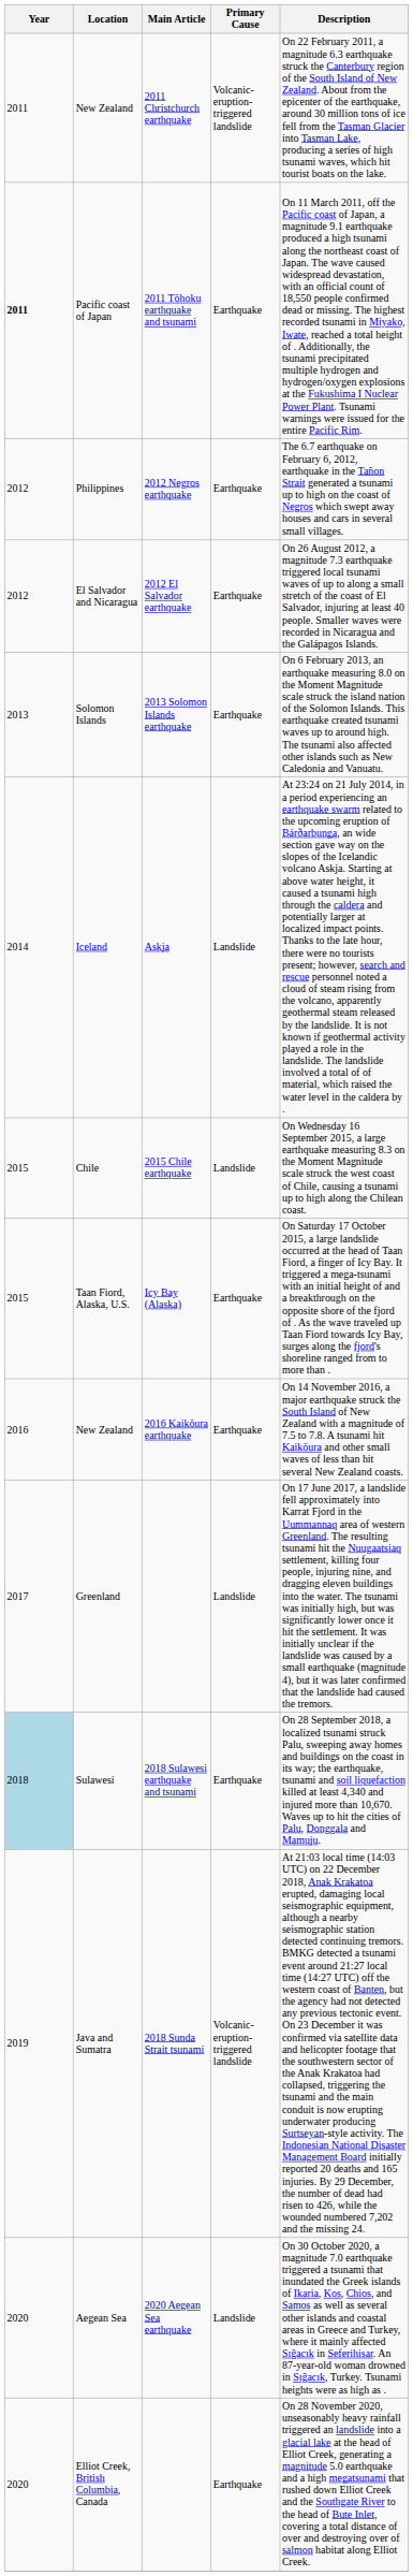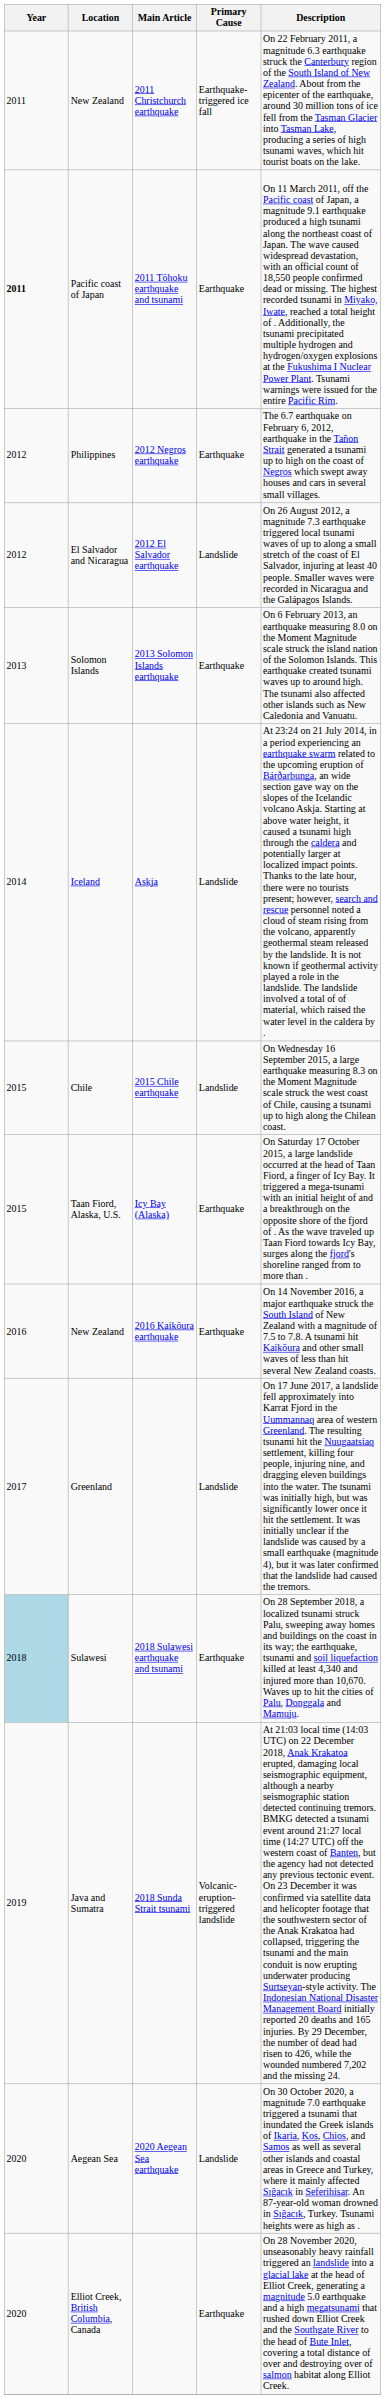 <table class="wikitable sortable">
 <tr>
 <th style="width:6em;">Year</th>
 <th style="width:6em;">Location</th>
 <th style="width:6em;">Main Article</th>
 <th style="width:6em;">Primary Cause</th>
 <th>Description</th>
 </tr>
 <tr>
 <td>2011</td>
 <td>New Zealand</td>
 <td><a href='#'>2011 Christchurch earthquake</a></td>
-<td>Volcanic-eruption-triggered landslide</td>
+<td>Earthquake-triggered ice fall</td>
 <td>On 22 February 2011, a magnitude 6.3 earthquake struck the <a href='#'>Canterbury</a> region of the <a href='#'>South Island of New Zealand</a>. About  from the epicenter of the earthquake, around 30 million tons of ice fell from the <a href='#'>Tasman Glacier</a> into <a href='#'>Tasman Lake</a>, producing a series of  high tsunami waves, which hit tourist boats on the lake.</td>
 </tr>
 <tr>
 <td><strong>2011</strong></td>
 <td>Pacific coast of Japan</td>
 <td><a href='#'>2011 Tōhoku earthquake and tsunami</a></td>
 <td>Earthquake</td>
 <td><br>On 11 March 2011, off the <a href='#'>Pacific coast</a> of Japan, a magnitude 9.1 earthquake produced a  high tsunami along the northeast coast of Japan. The wave caused widespread devastation, with an official count of 18,550 people confirmed dead or missing. The highest recorded tsunami in <a href='#'>Miyako, Iwate</a>, reached a total height of . Additionally, the tsunami precipitated multiple hydrogen and hydrogen/oxygen explosions at the <a href='#'>Fukushima I Nuclear Power Plant</a>. Tsunami warnings were issued for the entire <a href='#'>Pacific Rim</a>.</td>
 </tr>
 <tr>
 <td>2012</td>
 <td>Philippines</td>
 <td><a href='#'>2012 Negros earthquake</a></td>
 <td>Earthquake</td>
 <td>The 6.7 earthquake on February 6, 2012, earthquake in the <a href='#'>Tañon Strait</a> generated a tsunami up to  high on the coast of <a href='#'>Negros</a> which swept away houses and cars in several small villages.</td>
 </tr>
 <tr>
 <td>2012</td>
 <td>El Salvador and Nicaragua</td>
 <td><a href='#'>2012 El Salvador earthquake</a></td>
-<td>Earthquake</td>
+<td>Landslide</td>
 <td>On 26 August 2012, a magnitude 7.3 earthquake triggered local tsunami waves of up to  along a small stretch of the coast of El Salvador, injuring at least 40 people. Smaller waves were recorded in Nicaragua and the Galápagos Islands.</td>
 </tr>
 <tr>
 <td>2013</td>
 <td>Solomon Islands</td>
 <td><a href='#'>2013 Solomon Islands earthquake</a></td>
 <td>Earthquake</td>
 <td>On 6 February 2013, an earthquake measuring 8.0 on the Moment Magnitude scale struck the island nation of the Solomon Islands. This earthquake created tsunami waves up to around  high. The tsunami also affected other islands such as New Caledonia and Vanuatu.</td>
 </tr>
 <tr>
 <td>2014</td>
 <td><a href='#'>Iceland</a></td>
 <td><a href='#'>Askja</a></td>
 <td>Landslide</td>
 <td>At 23:24 on 21 July 2014, in a period experiencing an <a href='#'>earthquake swarm</a> related to the upcoming eruption of <a href='#'>Bárðarbunga</a>, an  wide section gave way on the slopes of the Icelandic volcano Askja. Starting at  above water height, it caused a tsunami  high through the <a href='#'>caldera</a> and potentially larger at localized impact points. Thanks to the late hour, there were no tourists present; however, <a href='#'>search and rescue</a> personnel noted a cloud of steam rising from the volcano, apparently geothermal steam released by the landslide. It is not known if geothermal activity played a role in the landslide. The landslide involved a total of  of material, which raised the water level in the caldera by .</td>
 </tr>
 <tr>
 <td>2015</td>
 <td>Chile</td>
 <td><a href='#'>2015 Chile earthquake</a></td>
 <td>Landslide</td>
 <td>On Wednesday 16 September 2015, a large earthquake measuring 8.3 on the Moment Magnitude scale struck the west coast of Chile, causing a tsunami up to  high along the Chilean coast.</td>
 </tr>
 <tr>
 <td>2015</td>
 <td>Taan Fiord, Alaska, U.S.</td>
 <td><a href='#'>Icy Bay (Alaska)</a></td>
 <td>Earthquake</td>
 <td>On Saturday 17 October 2015, a large landslide occurred at the head of Taan Fiord, a finger of Icy Bay. It triggered a mega-tsunami with an initial height of  and a breakthrough on the opposite shore of the fjord of . As the wave traveled up Taan Fiord towards Icy Bay, surges along the <a href='#'>fjord</a>'s shoreline ranged from  to more than .</td>
 </tr>
 <tr>
 <td>2016</td>
 <td>New Zealand</td>
 <td><a href='#'>2016 Kaikōura earthquake</a></td>
 <td>Earthquake</td>
 <td>On 14 November 2016, a major earthquake struck the <a href='#'>South Island</a> of New Zealand with a magnitude of 7.5 to 7.8. A  tsunami hit <a href='#'>Kaikōura</a> and other small waves of less than  hit several New Zealand coasts.</td>
 </tr>
 <tr>
 <td>2017</td>
 <td>Greenland</td>
 <td></td>
 <td>Landslide</td>
 <td>On 17 June 2017, a  landslide fell approximately  into Karrat Fjord in the <a href='#'>Uummannaq</a> area of western <a href='#'>Greenland</a>. The resulting tsunami hit the <a href='#'>Nuugaatsiaq</a> settlement, killing four people, injuring nine, and dragging eleven buildings into the water. The tsunami was initially  high, but was significantly lower once it hit the settlement. It was initially unclear if the landslide was caused by a small earthquake (magnitude 4), but it was later confirmed that the landslide had caused the tremors.</td>
 </tr>
 <tr>
 <td style="background: lightblue;">2018</td>
 <td>Sulawesi</td>
 <td><a href='#'>2018 Sulawesi earthquake and tsunami</a></td>
 <td>Earthquake</td>
 <td>On 28 September 2018, a localized tsunami struck Palu, sweeping away homes and buildings on the coast in its way; the earthquake, tsunami and <a href='#'>soil liquefaction</a> killed at least 4,340 and injured more than 10,670. Waves up to  hit the cities of <a href='#'>Palu</a>, <a href='#'>Donggala</a> and <a href='#'>Mamuju</a>.</td>
 </tr>
 <tr>
 <td>2019</td>
 <td>Java and Sumatra</td>
 <td><a href='#'>2018 Sunda Strait tsunami</a></td>
 <td>Volcanic-eruption-triggered landslide</td>
 <td>At 21:03 local time (14:03 UTC) on 22 December 2018, <a href='#'>Anak Krakatoa</a> erupted, damaging local seismographic equipment, although a nearby seismographic station detected continuing tremors. BMKG detected a tsunami event around 21:27 local time (14:27 UTC) off the western coast of <a href='#'>Banten</a>, but the agency had not detected any previous tectonic event. On 23 December it was confirmed via satellite data and helicopter footage that the southwestern sector of the Anak Krakatoa had collapsed, triggering the tsunami and the main conduit is now erupting underwater producing <a href='#'>Surtseyan</a>-style activity. The <a href='#'>Indonesian National Disaster Management Board</a> initially reported 20 deaths and 165 injuries. By 29 December, the number of dead had risen to 426, while the wounded numbered 7,202 and the missing 24.</td>
 </tr>
 <tr>
 <td>2020</td>
 <td>Aegean Sea</td>
 <td><a href='#'>2020 Aegean Sea earthquake</a></td>
 <td>Landslide</td>
 <td>On 30 October 2020, a magnitude 7.0 earthquake triggered a tsunami that inundated the Greek islands of <a href='#'>Ikaria</a>, <a href='#'>Kos</a>, <a href='#'>Chios</a>, and <a href='#'>Samos</a> as well as several other islands and coastal areas in Greece and Turkey, where it mainly affected <a href='#'>Sığacık</a> in <a href='#'>Seferihisar</a>. An 87-year-old woman drowned in <a href='#'>Sığacık</a>, Turkey. Tsunami heights were as high as .</td>
 </tr>
 <tr>
 <td>2020</td>
 <td>Elliot Creek, <a href='#'>British Columbia</a>, Canada</td>
 <td></td>
 <td>Earthquake</td>
 <td>On 28 November 2020, unseasonably heavy rainfall triggered an  <a href='#'>landslide</a> into a <a href='#'>glacial lake</a> at the head of Elliot Creek, generating a <a href='#'>magnitude</a> 5.0 earthquake and a  high <a href='#'>megatsunami</a> that rushed down Elliot Creek and the <a href='#'>Southgate River</a> to the head of <a href='#'>Bute Inlet</a>, covering a total distance of over  and destroying over  of <a href='#'>salmon</a> habitat along Elliot Creek.</td>
 </tr>
 <tr>
 </tr>
 </table>
